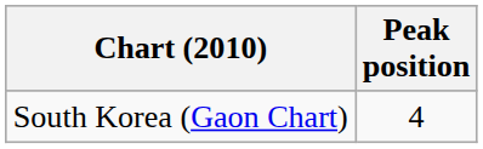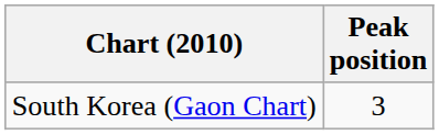 <table class="wikitable sortable" border="1">
 <tr>
 <th scope="col">Chart (2010)</th>
 <th scope="col">Peak<br>position</th>
 </tr>
 <tr>
 <td>South Korea (<a href='#'>Gaon Chart</a>)</td>
-<td align="center">4</td>
+<td align="center">3</td>
 </tr>
 </table>
